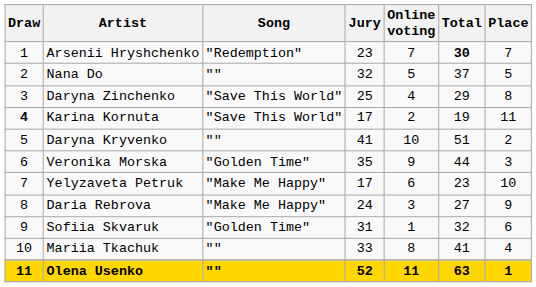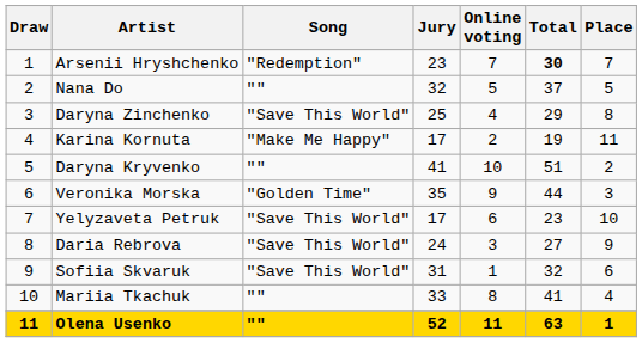 <table class="sortable wikitable" style="margin: 1em auto 1em auto; text-align:center">
 <tr>
 <th scope="col">Draw</th>
 <th scope="col">Artist</th>
 <th scope="col">Song</th>
 <th scope="col">Jury</th>
 <th scope="col">Online<br>voting</th>
 <th scope="col">Total</th>
 <th scope="col">Place</th>
 </tr>
 <tr>
 <td>1</td>
 <td align="left">Arsenii Hryshchenko</td>
 <td align="left">"Redemption"</td>
 <td>23</td>
 <td>7</td>
 <td><strong>30</strong></td>
 <td>7</td>
 </tr>
 <tr>
 <td>2</td>
 <td align="left">Nana Do</td>
 <td align="left">"" </td>
 <td>32</td>
 <td>5</td>
 <td>37</td>
 <td>5</td>
 </tr>
 <tr>
 <td>3</td>
 <td align="left">Daryna Zinchenko</td>
 <td align="left">"Save This World"</td>
 <td>25</td>
 <td>4</td>
 <td>29</td>
 <td>8</td>
 </tr>
 <tr>
-<td><strong>4</strong></td>
+<td>4</td>
 <td align="left">Karina Kornuta</td>
-<td align="left">"Save This World"</td>
+<td align="left">"Make Me Happy"</td>
 <td>17</td>
 <td>2</td>
 <td>19</td>
 <td>11</td>
 </tr>
 <tr>
 <td>5</td>
 <td align="left">Daryna Kryvenko</td>
 <td align="left">"" </td>
 <td>41</td>
 <td>10</td>
 <td>51</td>
 <td>2</td>
 </tr>
 <tr>
 <td>6</td>
 <td align="left">Veronika Morska</td>
 <td align="left">"Golden Time"</td>
 <td>35</td>
 <td>9</td>
 <td>44</td>
 <td>3</td>
 </tr>
 <tr>
 <td>7</td>
 <td align="left">Yelyzaveta Petruk</td>
-<td align="left">"Make Me Happy"</td>
+<td align="left">"Save This World"</td>
 <td>17</td>
 <td>6</td>
 <td>23</td>
 <td>10</td>
 </tr>
 <tr>
 <td>8</td>
 <td align="left">Daria Rebrova</td>
-<td align="left">"Make Me Happy"</td>
+<td align="left">"Save This World"</td>
 <td>24</td>
 <td>3</td>
 <td>27</td>
 <td>9</td>
 </tr>
 <tr>
 <td>9</td>
 <td align="left">Sofiia Skvaruk</td>
-<td align="left">"Golden Time"</td>
+<td align="left">"Save This World"</td>
 <td>31</td>
 <td>1</td>
 <td>32</td>
 <td>6</td>
 </tr>
 <tr>
 <td>10</td>
 <td align="left">Mariia Tkachuk</td>
 <td align="left">"" </td>
 <td>33</td>
 <td>8</td>
 <td>41</td>
 <td>4</td>
 </tr>
 <tr>
 </tr>
 <tr style="font-weight:bold;background:gold;">
 <td>11</td>
 <td align="left">Olena Usenko</td>
 <td align="left">"" </td>
 <td>52</td>
 <td>11</td>
 <td>63</td>
 <td>1</td>
 </tr>
 <tr>
 </tr>
 </table>
